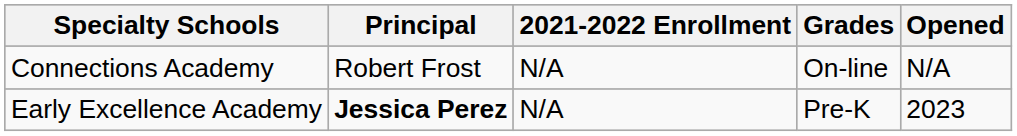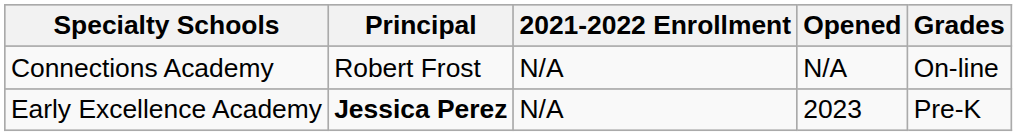 <table class="wikitable sortable">
 <tr>
 <th>Specialty Schools</th>
 <th>Principal</th>
 <th>2021-2022 Enrollment</th>
+<th>Opened</th>
 <th>Grades</th>
-<th>Opened</th>
 </tr>
 <tr>
 <td>Connections Academy</td>
 <td>Robert Frost</td>
 <td>N/A</td>
+<td>N/A</td>
 <td>On-line</td>
-<td>N/A</td>
 </tr>
 <tr>
 <td>Early Excellence Academy</td>
 <td><strong>Jessica Perez</strong></td>
 <td>N/A</td>
+<td>2023</td>
 <td>Pre-K</td>
-<td>2023</td>
 </tr>
 </table>
